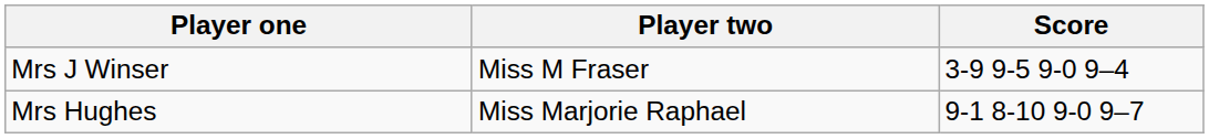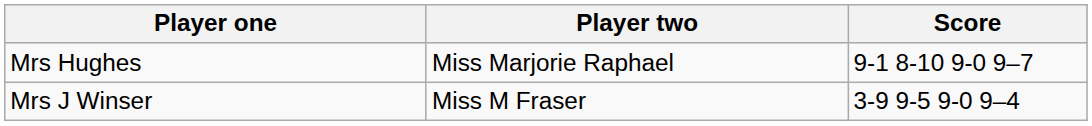 <table class="wikitable">
 <tr>
 <th width=270>Player one</th>
 <th width=270>Player two</th>
 <th width=150>Score</th>
 </tr>
 <tr>
+<td> Mrs Hughes</td>
+<td> Miss Marjorie Raphael</td>
+<td>9-1 8-10 9-0 9–7</td>
+</tr>
+<tr>
 <td> Mrs J Winser</td>
 <td> Miss M Fraser</td>
 <td>3-9 9-5 9-0 9–4</td>
 </tr>
-<tr>
-<td> Mrs Hughes</td>
-<td> Miss Marjorie Raphael</td>
-<td>9-1 8-10 9-0 9–7</td>
-</tr>
 </table>
